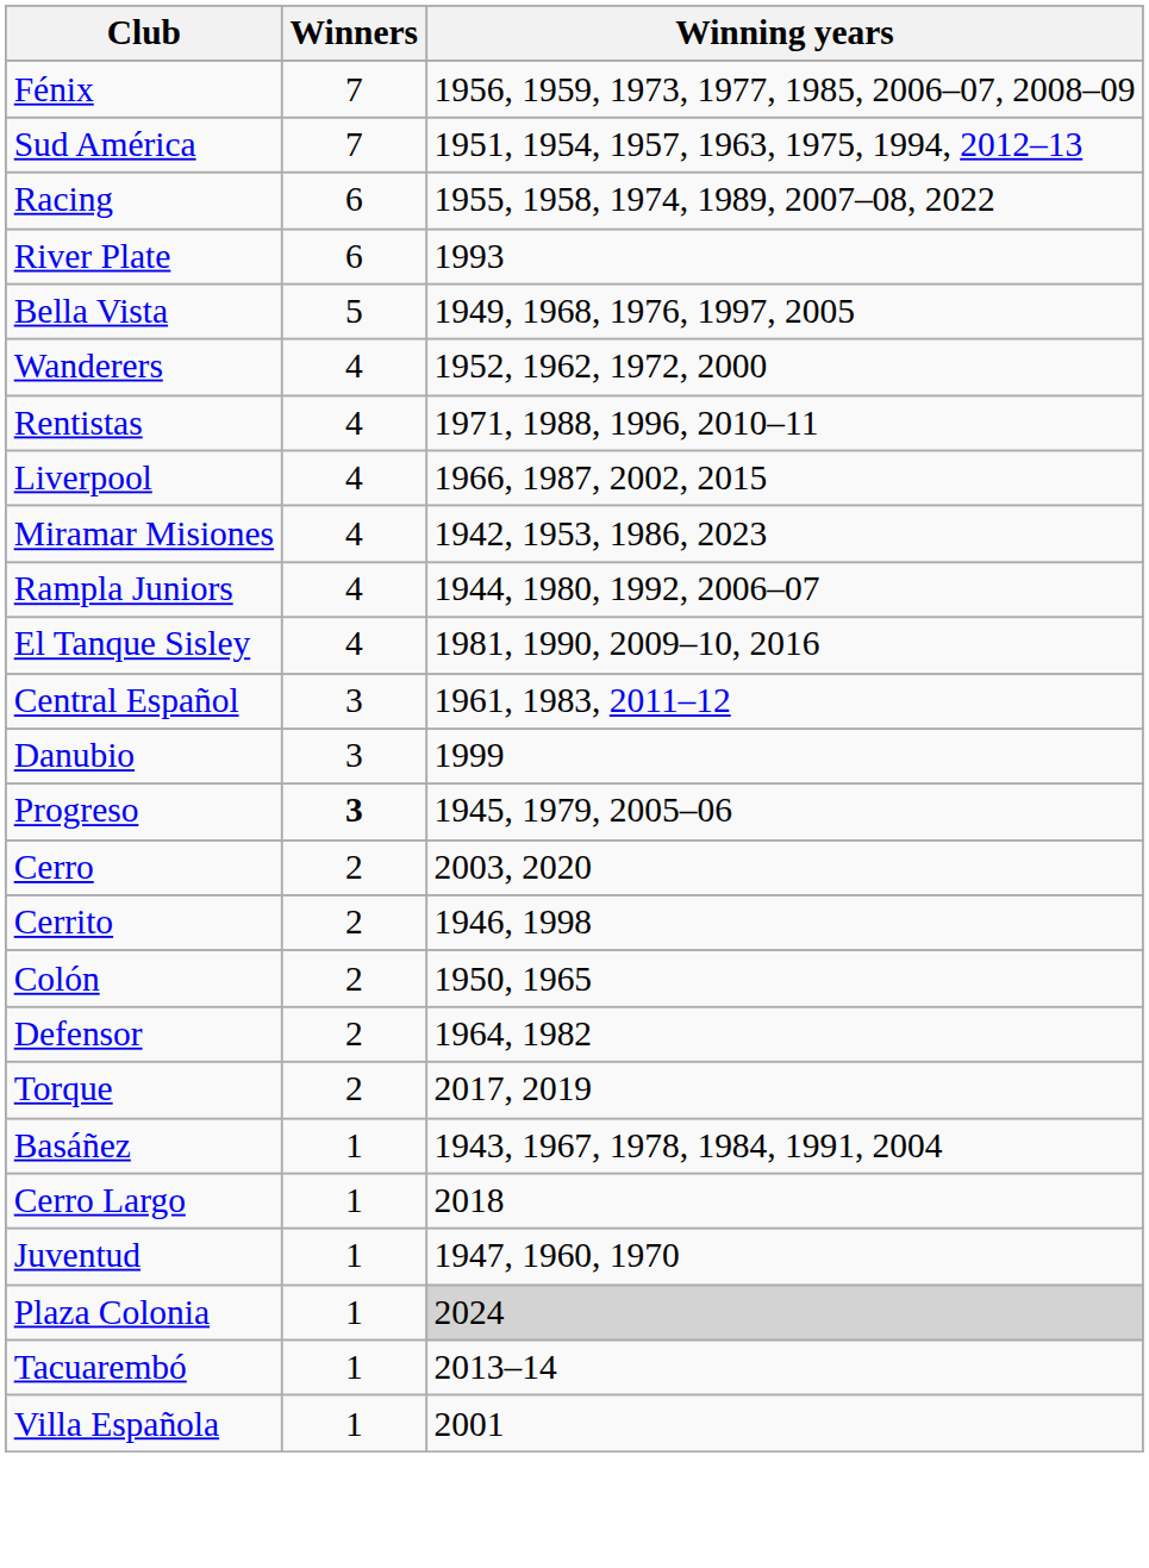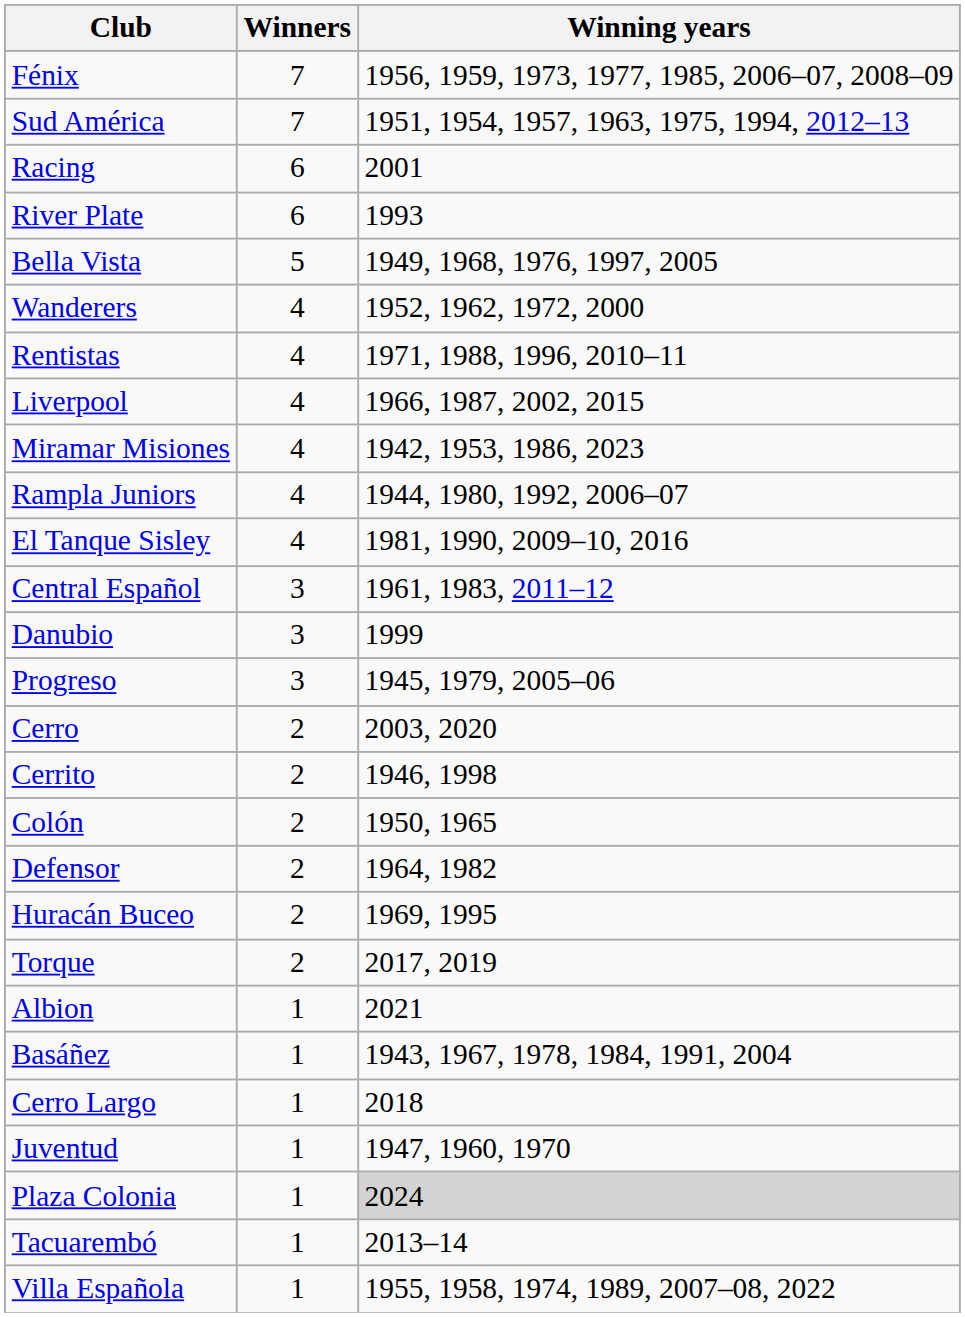 <table class="wikitable sortable">
 <tr>
 <th>Club</th>
 <th>Winners</th>
 <th>Winning years</th>
 </tr>
 <tr>
 <td><a href='#'>Fénix</a></td>
 <td align=center>7</td>
 <td>1956, 1959, 1973, 1977, 1985, 2006–07, 2008–09</td>
 </tr>
 <tr>
 <td><a href='#'>Sud América</a></td>
 <td align=center>7</td>
 <td>1951, 1954, 1957, 1963, 1975, 1994, <a href='#'>2012–13</a></td>
 </tr>
 <tr>
 <td><a href='#'>Racing</a></td>
 <td align=center>6</td>
-<td>1955, 1958, 1974, 1989, 2007–08, 2022</td>
+<td>2001</td>
 </tr>
 <tr>
 <td><a href='#'>River Plate</a></td>
 <td align=center>6</td>
 <td>1993</td>
 </tr>
 <tr>
 <td><a href='#'>Bella Vista</a></td>
 <td align=center>5</td>
 <td>1949, 1968, 1976, 1997, 2005</td>
 </tr>
 <tr>
 <td><a href='#'>Wanderers</a></td>
 <td align=center>4</td>
 <td>1952, 1962, 1972, 2000</td>
 </tr>
 <tr>
 <td><a href='#'>Rentistas</a></td>
 <td align=center>4</td>
 <td>1971, 1988, 1996, 2010–11</td>
 </tr>
 <tr>
 <td><a href='#'>Liverpool</a></td>
 <td align=center>4</td>
 <td>1966, 1987, 2002, 2015</td>
 </tr>
 <tr>
 <td><a href='#'>Miramar Misiones</a></td>
 <td align=center>4</td>
 <td>1942, 1953, 1986, 2023</td>
 </tr>
 <tr>
 <td><a href='#'>Rampla Juniors</a></td>
 <td align=center>4</td>
 <td>1944, 1980, 1992, 2006–07</td>
 </tr>
 <tr>
 <td><a href='#'>El Tanque Sisley</a></td>
 <td align=center>4</td>
 <td>1981, 1990, 2009–10, 2016</td>
 </tr>
 <tr>
 <td><a href='#'>Central Español</a></td>
 <td align=center>3</td>
 <td>1961, 1983, <a href='#'>2011–12</a></td>
 </tr>
 <tr>
 <td><a href='#'>Danubio</a></td>
 <td align=center>3</td>
 <td>1999</td>
 </tr>
 <tr>
 <td><a href='#'>Progreso</a></td>
-<td align=center><strong>3</strong></td>
+<td align=center>3</td>
 <td>1945, 1979, 2005–06</td>
 </tr>
 <tr>
 <td><a href='#'>Cerro</a></td>
 <td align=center>2</td>
 <td>2003, 2020</td>
 </tr>
 <tr>
 <td><a href='#'>Cerrito</a></td>
 <td align=center>2</td>
 <td>1946, 1998</td>
 </tr>
 <tr>
 <td><a href='#'>Colón</a></td>
 <td align=center>2</td>
 <td>1950, 1965</td>
 </tr>
 <tr>
 <td><a href='#'>Defensor</a></td>
 <td align=center>2</td>
 <td>1964, 1982</td>
 </tr>
 <tr>
+<td><a href='#'>Huracán Buceo</a></td>
+<td align=center>2</td>
+<td>1969, 1995</td>
+</tr>
+<tr>
 <td><a href='#'>Torque</a></td>
 <td align=center>2</td>
 <td>2017, 2019</td>
+</tr>
+<tr>
+<td><a href='#'>Albion</a></td>
+<td align=center>1</td>
+<td>2021</td>
 </tr>
 <tr>
 <td><a href='#'>Basáñez</a></td>
 <td align=center>1</td>
 <td>1943, 1967, 1978, 1984, 1991, 2004</td>
 </tr>
 <tr>
 <td><a href='#'>Cerro Largo</a></td>
 <td align=center>1</td>
 <td>2018</td>
 </tr>
 <tr>
 <td><a href='#'>Juventud</a></td>
 <td align=center>1</td>
 <td>1947, 1960, 1970</td>
 </tr>
 <tr>
 <td><a href='#'>Plaza Colonia</a></td>
 <td align=center>1</td>
 <td style="background: lightgrey;">2024</td>
 </tr>
 <tr>
 <td><a href='#'>Tacuarembó</a></td>
 <td align=center>1</td>
 <td>2013–14</td>
 </tr>
 <tr>
 <td><a href='#'>Villa Española</a></td>
 <td align=center>1</td>
-<td>2001</td>
+<td>1955, 1958, 1974, 1989, 2007–08, 2022</td>
 </tr>
 </table>
